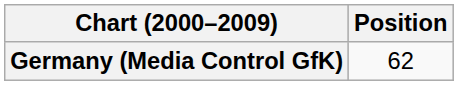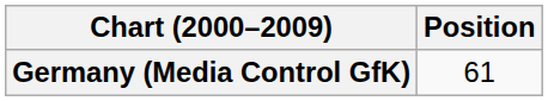 <table class="wikitable plainrowheaders" style="text-align:center">
 <tr>
 <th>Chart (2000–2009)</th>
 <th>Position</th>
 </tr>
 <tr>
 <th scope="row">Germany (Media Control GfK)</th>
-<td>62</td>
+<td>61</td>
 </tr>
 </table>
